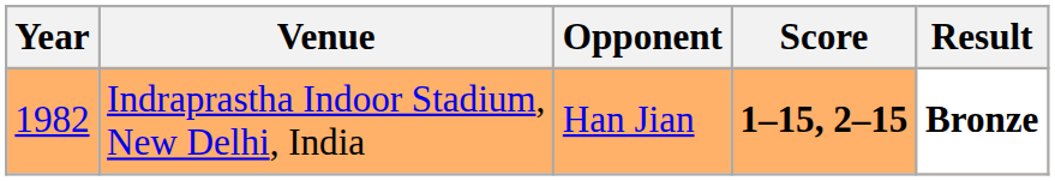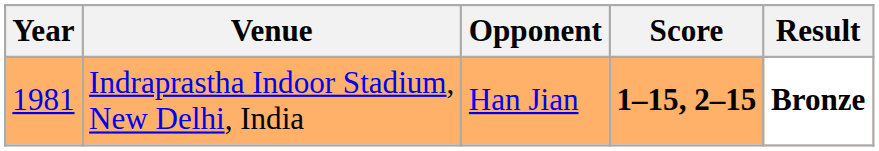 <table class="sortable wikitable" style="font-size: 90%;">
 <tr>
 <th>Year</th>
 <th>Venue</th>
 <th>Opponent</th>
 <th>Score</th>
 <th>Result</th>
 </tr>
 <tr style="background:#FFB069">
-<td align="center"><a href='#'>1982</a></td>
+<td align="center"><a href='#'>1981</a></td>
 <td align="left"><a href='#'>Indraprastha Indoor Stadium</a>, <br><a href='#'>New Delhi</a>, India</td>
 <td align="left"> <a href='#'>Han Jian</a></td>
 <td align="left"><strong>1–15, 2–15</strong></td>
 <td style="text-align:left; background:white"> <strong>Bronze</strong></td>
 </tr>
 </table>
